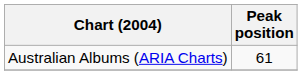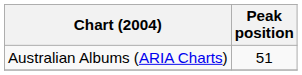 <table class="wikitable sortable">
 <tr>
 <th>Chart (2004)</th>
 <th>Peak<br>position</th>
 </tr>
 <tr>
 <td>Australian Albums (<a href='#'>ARIA Charts</a>)</td>
-<td style="text-align:center;">61</td>
+<td style="text-align:center;">51</td>
 </tr>
 <tr>
 </tr>
 </table>
